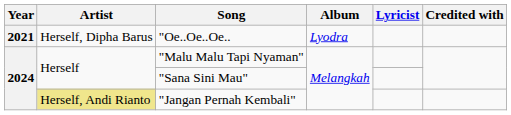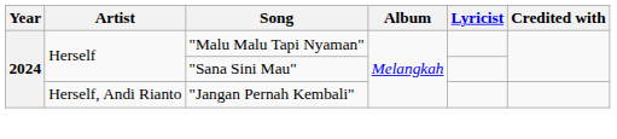 <table class="wikitable plainrowheaders">
 <tr>
 <th>Year</th>
 <th>Artist</th>
 <th>Song</th>
 <th>Album</th>
 <th><a href='#'>Lyricist</a></th>
 <th>Credited with</th>
-</tr>
-<tr>
-<th scope="row=">2021</th>
-<td>Herself, Dipha Barus</td>
-<td>"Oe..Oe..Oe..</td>
-<td><em><a href='#'>Lyodra</a></em></td>
-<td></td>
-<td style="text-align:center"></td>
 </tr>
 <tr>
 <th rowspan="3">2024</th>
 <td rowspan="2">Herself</td>
 <td>"Malu Malu Tapi Nyaman"</td>
 <td rowspan="3"><a href='#'><em>Melangkah</em></a></td>
 <td></td>
 <td rowspan="2" style="text-align:center"></td>
 </tr>
 <tr>
 <td>"Sana Sini Mau"</td>
 <td></td>
 </tr>
 <tr>
-<td style="background: khaki;">Herself, Andi Rianto</td>
+<td>Herself, Andi Rianto</td>
 <td>"Jangan Pernah Kembali"</td>
 <td></td>
 <td style="text-align:center"></td>
 </tr>
 </table>
